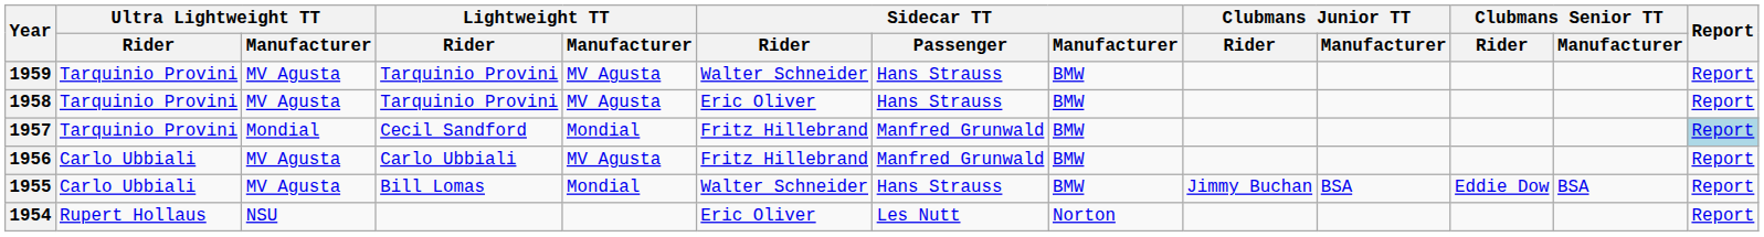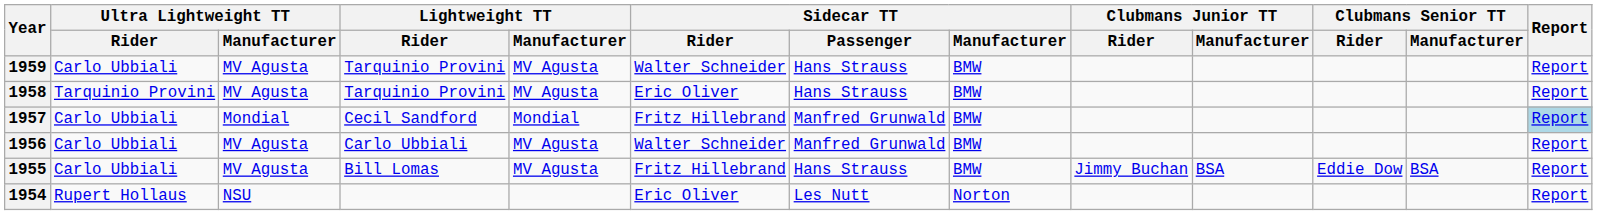 <table class="wikitable" style="font-size: 95%;">
 <tr>
 <th rowspan=2>Year</th>
 <th colspan=2>Ultra Lightweight TT</th>
 <th colspan=2>Lightweight TT</th>
 <th colspan=3>Sidecar TT</th>
 <th colspan=2>Clubmans Junior TT</th>
 <th colspan=2>Clubmans Senior TT</th>
 <th rowspan=2>Report</th>
 </tr>
 <tr>
 <th>Rider</th>
 <th>Manufacturer</th>
 <th>Rider</th>
 <th>Manufacturer</th>
 <th>Rider</th>
 <th>Passenger</th>
 <th>Manufacturer</th>
 <th>Rider</th>
 <th>Manufacturer</th>
 <th>Rider</th>
 <th>Manufacturer</th>
 </tr>
 <tr>
 <th>1959</th>
-<td> <a href='#'>Tarquinio Provini</a></td>
+<td> <a href='#'>Carlo Ubbiali</a></td>
 <td><a href='#'>MV Agusta</a></td>
 <td> <a href='#'>Tarquinio Provini</a></td>
 <td><a href='#'>MV Agusta</a></td>
 <td> <a href='#'>Walter Schneider</a></td>
 <td> <a href='#'>Hans Strauss</a></td>
 <td><a href='#'>BMW</a></td>
 <td></td>
 <td></td>
 <td></td>
 <td></td>
 <td><a href='#'>Report</a></td>
 </tr>
 <tr>
 <th>1958</th>
 <td> <a href='#'>Tarquinio Provini</a></td>
 <td><a href='#'>MV Agusta</a></td>
 <td> <a href='#'>Tarquinio Provini</a></td>
 <td><a href='#'>MV Agusta</a></td>
 <td> <a href='#'>Eric Oliver</a></td>
 <td> <a href='#'>Hans Strauss</a></td>
 <td><a href='#'>BMW</a></td>
 <td></td>
 <td></td>
 <td></td>
 <td></td>
 <td><a href='#'>Report</a></td>
 </tr>
 <tr>
 <th>1957</th>
-<td> <a href='#'>Tarquinio Provini</a></td>
+<td> <a href='#'>Carlo Ubbiali</a></td>
 <td><a href='#'>Mondial</a></td>
 <td> <a href='#'>Cecil Sandford</a></td>
 <td><a href='#'>Mondial</a></td>
 <td> <a href='#'>Fritz Hillebrand</a></td>
 <td> <a href='#'>Manfred Grunwald</a></td>
 <td><a href='#'>BMW</a></td>
 <td></td>
 <td></td>
 <td></td>
 <td></td>
 <td style="background: lightblue;"><a href='#'>Report</a></td>
 </tr>
 <tr>
 <th>1956</th>
 <td> <a href='#'>Carlo Ubbiali</a></td>
 <td><a href='#'>MV Agusta</a></td>
 <td> <a href='#'>Carlo Ubbiali</a></td>
 <td><a href='#'>MV Agusta</a></td>
-<td> <a href='#'>Fritz Hillebrand</a></td>
+<td> <a href='#'>Walter Schneider</a></td>
 <td> <a href='#'>Manfred Grunwald</a></td>
 <td><a href='#'>BMW</a></td>
 <td></td>
 <td></td>
 <td></td>
 <td></td>
 <td><a href='#'>Report</a></td>
 </tr>
 <tr>
 <th>1955</th>
 <td> <a href='#'>Carlo Ubbiali</a></td>
 <td><a href='#'>MV Agusta</a></td>
 <td> <a href='#'>Bill Lomas</a></td>
-<td><a href='#'>Mondial</a></td>
-<td> <a href='#'>Walter Schneider</a></td>
+<td><a href='#'>MV Agusta</a></td>
+<td> <a href='#'>Fritz Hillebrand</a></td>
 <td> <a href='#'>Hans Strauss</a></td>
 <td><a href='#'>BMW</a></td>
 <td> <a href='#'>Jimmy Buchan</a></td>
 <td><a href='#'>BSA</a></td>
 <td> <a href='#'>Eddie Dow</a></td>
 <td><a href='#'>BSA</a></td>
 <td><a href='#'>Report</a></td>
 </tr>
 <tr>
 <th>1954</th>
 <td> <a href='#'>Rupert Hollaus</a></td>
 <td><a href='#'>NSU</a></td>
 <td></td>
 <td></td>
 <td> <a href='#'>Eric Oliver</a></td>
 <td> <a href='#'>Les Nutt</a></td>
 <td><a href='#'>Norton</a></td>
 <td></td>
 <td></td>
 <td></td>
 <td></td>
 <td><a href='#'>Report</a></td>
 </tr>
 </table>
